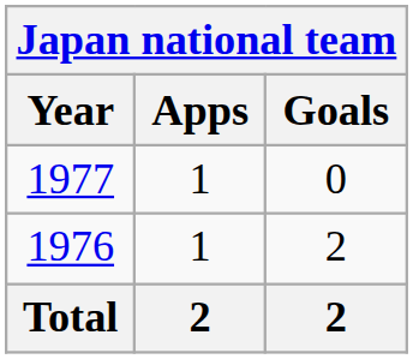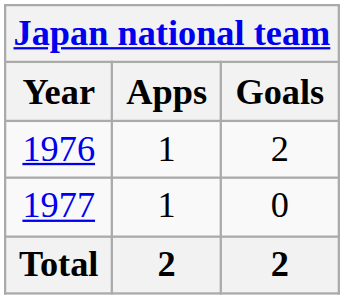 <table class="wikitable" style="text-align:center">
 <tr>
 <th colspan=3><a href='#'>Japan national team</a></th>
 </tr>
 <tr>
 <th>Year</th>
 <th>Apps</th>
 <th>Goals</th>
 </tr>
 <tr>
+<td><a href='#'>1976</a></td>
+<td>1</td>
+<td>2</td>
+</tr>
+<tr>
 <td><a href='#'>1977</a></td>
 <td>1</td>
 <td>0</td>
-</tr>
-<tr>
-<td><a href='#'>1976</a></td>
-<td>1</td>
-<td>2</td>
 </tr>
 <tr>
 <th>Total</th>
 <th>2</th>
 <th>2</th>
 </tr>
 </table>
